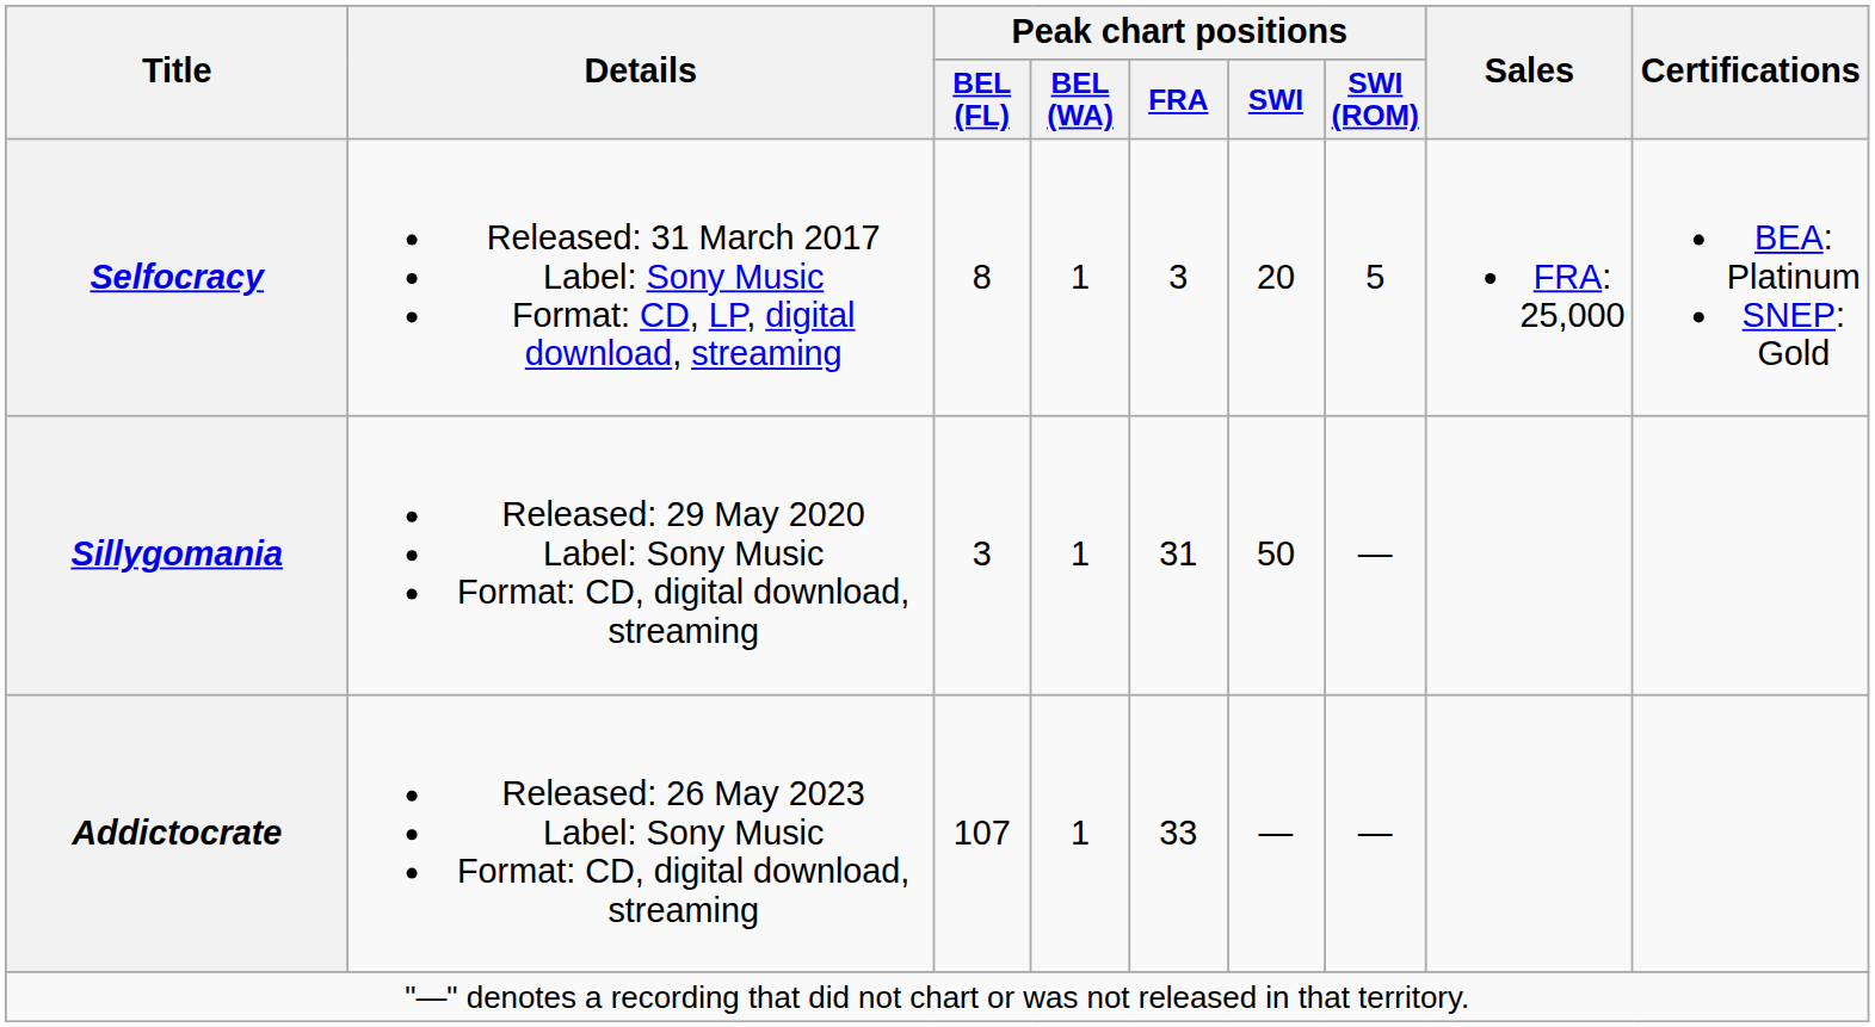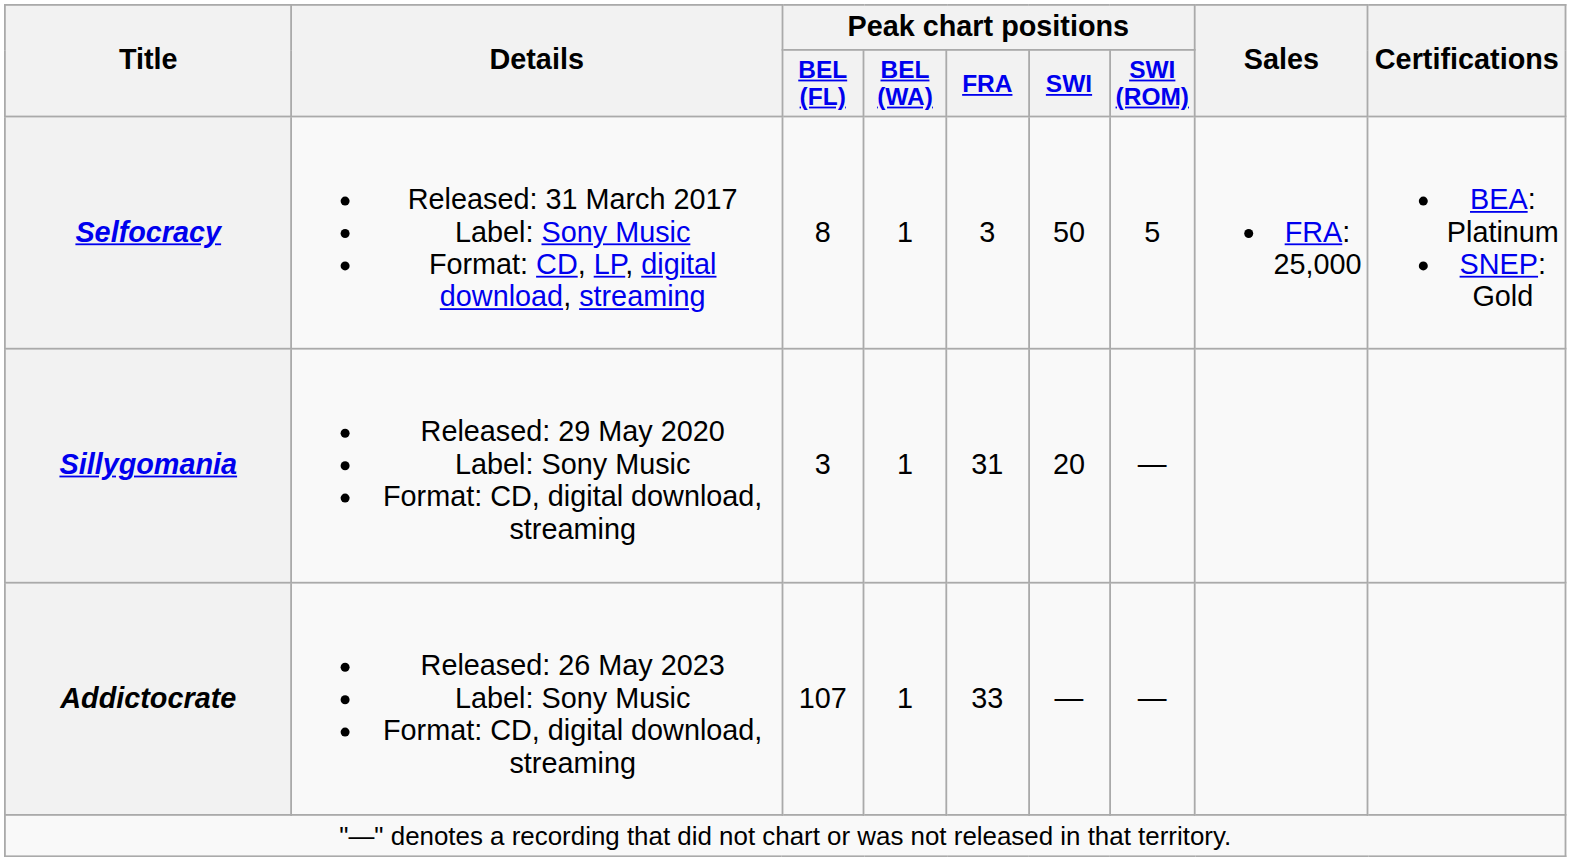 <table class="wikitable plainrowheaders" style="text-align:center;">
 <tr>
 <th scope="col" rowspan="2" style="width:10em;">Title</th>
 <th scope="col" rowspan="2" style="width:18em;">Details</th>
 <th scope="col" colspan="5">Peak chart positions</th>
 <th scope="col" rowspan="2">Sales</th>
 <th scope="col" rowspan="2">Certifications</th>
 </tr>
 <tr>
 <th scope="col" style="width:3em;font-size:85%;"><a href='#'>BEL<br>(FL)</a><br></th>
 <th scope="col" style="width:3em;font-size:85%;"><a href='#'>BEL<br>(WA)</a><br></th>
 <th scope="col" style="width:3em;font-size:85%;"><a href='#'>FRA</a><br></th>
 <th scope="col" style="width:3em;font-size:85%;"><a href='#'>SWI</a><br></th>
 <th scope="col" style="width:3em;font-size:85%;"><a href='#'>SWI</a><br><a href='#'>(ROM)</a><br></th>
 </tr>
 <tr>
 <th scope="row"><em><a href='#'>Selfocracy</a></em></th>
 <td><br><ul><li>Released: 31 March 2017</li><li>Label: <a href='#'>Sony Music</a></li><li>Format: <a href='#'>CD</a>, <a href='#'>LP</a>, <a href='#'>digital download</a>, <a href='#'>streaming</a></li></ul></td>
 <td>8</td>
 <td>1</td>
 <td>3</td>
-<td>20</td>
+<td>50</td>
 <td>5</td>
 <td><br><ul><li><a href='#'>FRA</a>: 25,000</li></ul></td>
 <td><br><ul><li><a href='#'>BEA</a>: Platinum</li><li><a href='#'>SNEP</a>: Gold</li></ul></td>
 </tr>
 <tr>
 <th scope="row"><em><a href='#'>Sillygomania</a></em></th>
 <td><br><ul><li>Released: 29 May 2020</li><li>Label: Sony Music</li><li>Format: CD, digital download, streaming</li></ul></td>
 <td>3</td>
 <td>1</td>
 <td>31</td>
-<td>50</td>
+<td>20</td>
 <td>—</td>
 <td></td>
 <td></td>
 </tr>
 <tr>
 <th scope="row"><em>Addictocrate</em></th>
 <td><br><ul><li>Released: 26 May 2023</li><li>Label: Sony Music</li><li>Format: CD, digital download, streaming</li></ul></td>
 <td>107</td>
 <td>1</td>
 <td>33</td>
 <td>—</td>
 <td>—</td>
 <td></td>
 <td></td>
 </tr>
 <tr>
 <td colspan="9" style="font-size:90%">"—" denotes a recording that did not chart or was not released in that territory.</td>
 </tr>
 </table>
